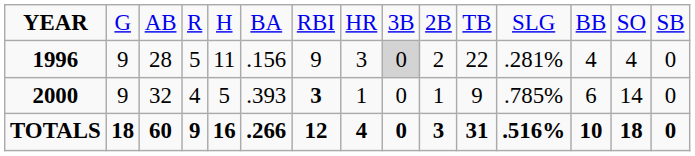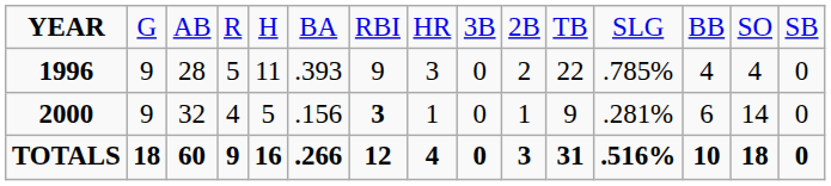 <table class="sortable wikitable">
 <tr align=center>
 <td><strong>YEAR</strong></td>
 <td><a href='#'>G</a></td>
 <td><a href='#'>AB</a></td>
 <td><a href='#'>R</a></td>
 <td><a href='#'>H</a></td>
 <td><a href='#'>BA</a></td>
 <td><a href='#'>RBI</a></td>
 <td><a href='#'>HR</a></td>
 <td><a href='#'>3B</a></td>
 <td><a href='#'>2B</a></td>
 <td><a href='#'>TB</a></td>
 <td><a href='#'>SLG</a></td>
 <td><a href='#'>BB</a></td>
 <td><a href='#'>SO</a></td>
 <td><a href='#'>SB</a></td>
 </tr>
 <tr align=center>
 <td><strong>1996</strong></td>
 <td>9</td>
 <td>28</td>
 <td>5</td>
 <td>11</td>
-<td>.156</td>
+<td>.393</td>
 <td>9</td>
 <td>3</td>
-<td style="background: lightgrey;">0</td>
+<td>0</td>
 <td>2</td>
 <td>22</td>
-<td>.281%</td>
+<td>.785%</td>
 <td>4</td>
 <td>4</td>
 <td>0</td>
 </tr>
 <tr align=center>
 <td><strong>2000</strong></td>
 <td>9</td>
 <td>32</td>
 <td>4</td>
 <td>5</td>
-<td>.393</td>
+<td>.156</td>
 <td><strong>3</strong></td>
 <td>1</td>
 <td>0</td>
 <td>1</td>
 <td>9</td>
-<td>.785%</td>
+<td>.281%</td>
 <td>6</td>
 <td>14</td>
 <td>0</td>
 </tr>
 <tr align=center>
 <td><strong>TOTALS</strong></td>
 <td><strong>18</strong></td>
 <td><strong>60</strong></td>
 <td><strong>9</strong></td>
 <td><strong>16</strong></td>
 <td><strong>.266</strong></td>
 <td><strong>12</strong></td>
 <td><strong>4</strong></td>
 <td><strong>0</strong></td>
 <td><strong>3</strong></td>
 <td><strong>31</strong></td>
 <td><strong>.516%</strong></td>
 <td><strong>10</strong></td>
 <td><strong>18</strong></td>
 <td><strong>0</strong></td>
 </tr>
 </table>
